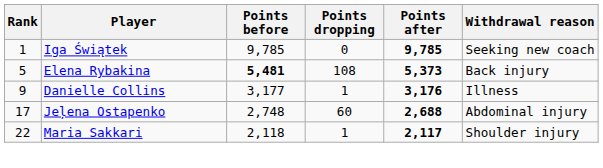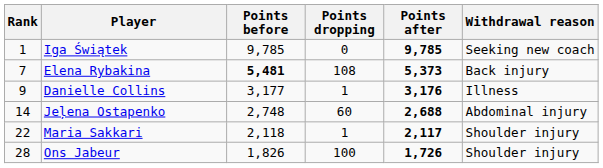 <table class="wikitable sortable">
 <tr>
 <th>Rank</th>
 <th style="width:185px;">Player</th>
 <th style="width:75px;">Points before</th>
 <th style="width:75px;">Points dropping</th>
 <th style="width:75px;">Points after</th>
 <th>Withdrawal reason</th>
 </tr>
 <tr>
 <td style="text-align:center;">1</td>
 <td> <a href='#'>Iga Świątek</a></td>
 <td style="text-align:center;">9,785</td>
 <td style="text-align:center;">0</td>
 <td style="text-align:center;"><strong>9,785</strong></td>
 <td>Seeking new coach</td>
 </tr>
 <tr>
-<td style="text-align:center;">5</td>
+<td style="text-align:center;">7</td>
 <td> <a href='#'>Elena Rybakina</a></td>
 <td style="text-align:center;"><strong>5,481</strong></td>
 <td style="text-align:center;">108</td>
 <td style="text-align:center;"><strong>5,373</strong></td>
 <td>Back injury</td>
 </tr>
 <tr>
 <td style="text-align:center;">9</td>
 <td> <a href='#'>Danielle Collins</a></td>
 <td style="text-align:center;">3,177</td>
 <td style="text-align:center;">1</td>
 <td style="text-align:center;"><strong>3,176</strong></td>
 <td>Illness</td>
 </tr>
 <tr>
-<td style="text-align:center;">17</td>
+<td style="text-align:center;">14</td>
 <td> <a href='#'>Jeļena Ostapenko</a></td>
 <td style="text-align:center;">2,748</td>
 <td style="text-align:center;">60</td>
 <td style="text-align:center;"><strong>2,688</strong></td>
 <td>Abdominal injury</td>
 </tr>
 <tr>
 <td style="text-align:center;">22</td>
 <td> <a href='#'>Maria Sakkari</a></td>
 <td style="text-align:center;">2,118</td>
 <td style="text-align:center;">1</td>
 <td style="text-align:center;"><strong>2,117</strong></td>
 <td>Shoulder injury</td>
 </tr>
+<tr>
+<td style="text-align:center;">28</td>
+<td> <a href='#'>Ons Jabeur</a></td>
+<td style="text-align:center;">1,826</td>
+<td style="text-align:center;">100</td>
+<td style="text-align:center;"><strong>1,726</strong></td>
+<td>Shoulder injury</td>
+</tr>
 </table>
